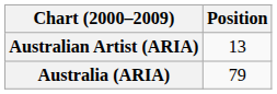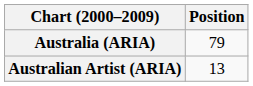 <table class="wikitable plainrowheaders" style="text-align:center">
 <tr>
 <th scope="col">Chart (2000–2009)</th>
 <th scope="col">Position</th>
 </tr>
 <tr>
+<th scope="row">Australia (ARIA) </th>
+<td>79</td>
+</tr>
+<tr>
 <th scope="row">Australian Artist (ARIA)</th>
 <td>13</td>
 </tr>
-<tr>
-<th scope="row">Australia (ARIA) </th>
-<td>79</td>
-</tr>
 </table>
